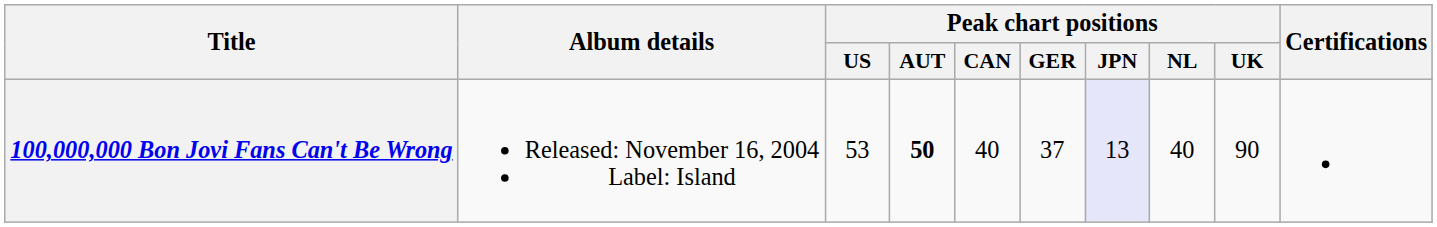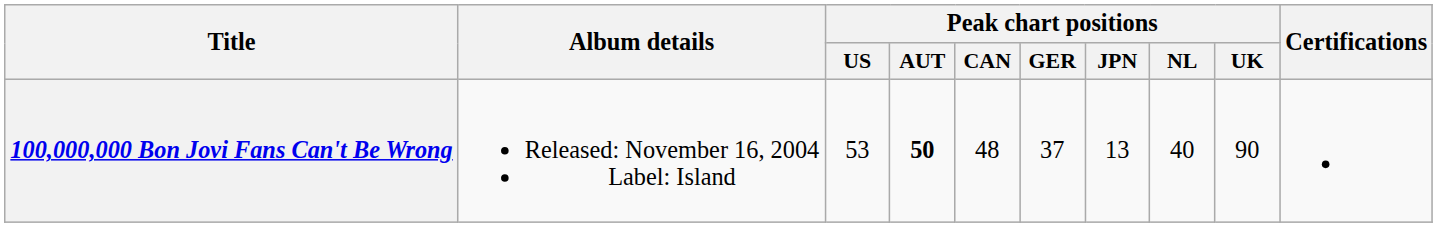 <table class="wikitable plainrowheaders" style="text-align:center;">
 <tr>
 <th scope="col" rowspan="2">Title</th>
 <th scope="col" rowspan="2">Album details</th>
 <th scope="col" colspan="7">Peak chart positions</th>
 <th scope="col" rowspan="2">Certifications</th>
 </tr>
 <tr>
 <th scope="col" style="width:2.5em;font-size:90%;">US<br></th>
 <th scope="col" style="width:2.5em;font-size:90%;">AUT<br></th>
 <th scope="col" style="width:2.5em;font-size:90%;">CAN</th>
 <th scope="col" style="width:2.5em;font-size:90%;">GER<br></th>
 <th scope="col" style="width:2.5em;font-size:90%;">JPN<br></th>
 <th scope="col" style="width:2.5em;font-size:90%;">NL<br></th>
 <th scope="col" style="width:2.5em;font-size:90%;">UK<br></th>
 </tr>
 <tr>
 <th scope="row"><em><a href='#'>100,000,000 Bon Jovi Fans Can't Be Wrong</a></em></th>
 <td><br><ul><li>Released: November 16, 2004</li><li>Label: Island</li></ul></td>
 <td>53</td>
 <td><strong>50</strong></td>
-<td>40</td>
+<td>48</td>
 <td>37</td>
-<td style="background: lavender;">13</td>
+<td>13</td>
 <td>40</td>
 <td>90</td>
 <td><br><ul><li></li></ul></td>
 </tr>
 </table>
